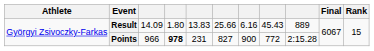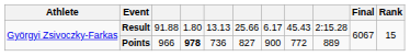 <table class="wikitable" style="font-size:90%">
 <tr>
 <th>Athlete</th>
 <th>Event</th>
 <th></th>
 <th></th>
 <th></th>
 <th></th>
 <th></th>
 <th></th>
 <th></th>
 <th>Final</th>
 <th>Rank</th>
 </tr>
 <tr align=center>
 <td rowspan=2 align=left><a href='#'>Györgyi Zsivoczky-Farkas</a></td>
 <th style="font-size:95%">Result</th>
-<td>14.09</td>
+<td>91.88</td>
 <td>1.80</td>
-<td>13.83</td>
+<td>13.13</td>
 <td>25.66</td>
-<td>6.16</td>
+<td>6.17</td>
 <td>45.43</td>
-<td>889</td>
+<td>2:15.28</td>
 <td rowspan=2>6067</td>
 <td rowspan=2>15</td>
 </tr>
 <tr align=center>
 <th style="font-size:95%">Points</th>
 <td>966</td>
 <td><strong>978</strong></td>
-<td>231</td>
+<td>736</td>
 <td>827</td>
 <td>900</td>
 <td>772</td>
-<td>2:15.28</td>
+<td>889</td>
 </tr>
 </table>
